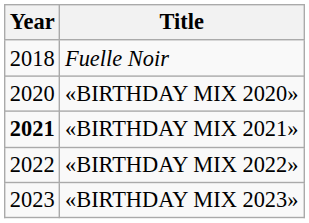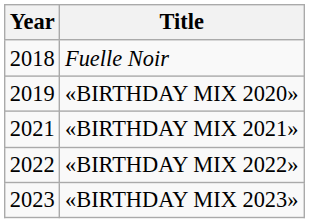 <table class="wikitable">
 <tr>
 <th>Year</th>
 <th>Title</th>
 </tr>
 <tr>
 <td>2018</td>
 <td><em>Fuelle Noir</em></td>
 </tr>
 <tr>
-<td>2020</td>
+<td>2019</td>
 <td>«BIRTHDAY MIX 2020»</td>
 </tr>
 <tr>
-<td><strong>2021</strong></td>
+<td>2021</td>
 <td>«BIRTHDAY MIX 2021»</td>
 </tr>
 <tr>
 <td>2022</td>
 <td>«BIRTHDAY MIX 2022»</td>
 </tr>
 <tr>
 <td>2023</td>
 <td>«BIRTHDAY MIX 2023»</td>
 </tr>
 </table>
